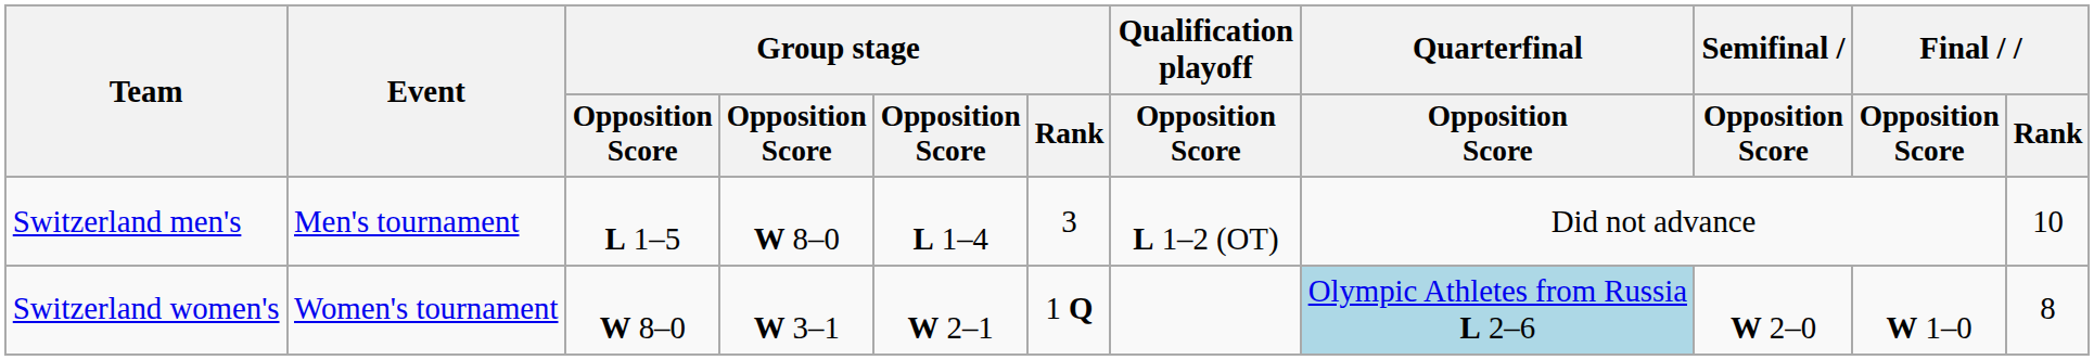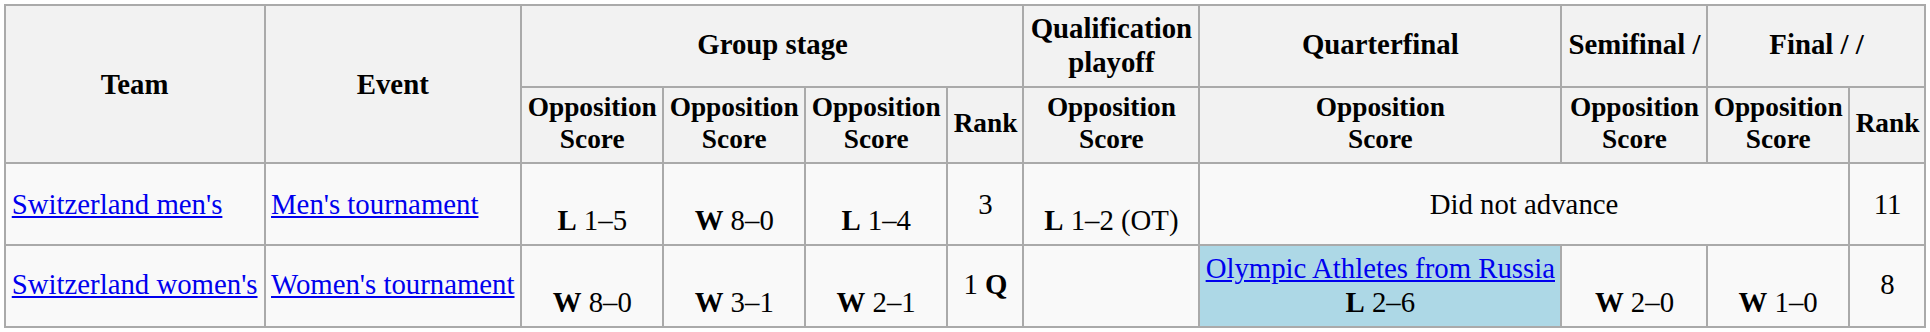 <table class="wikitable" style="font-size:90%">
 <tr>
 <th rowspan=2>Team</th>
 <th rowspan=2>Event</th>
 <th colspan=4>Group stage</th>
 <th>Qualification<br>playoff</th>
 <th>Quarterfinal</th>
 <th>Semifinal / </th>
 <th colspan=2>Final /  / </th>
 </tr>
 <tr style="font-size:95%">
 <th>Opposition<br>Score</th>
 <th>Opposition<br>Score</th>
 <th>Opposition<br>Score</th>
 <th>Rank</th>
 <th>Opposition<br>Score</th>
 <th>Opposition<br>Score</th>
 <th>Opposition<br>Score</th>
 <th>Opposition<br>Score</th>
 <th>Rank</th>
 </tr>
 <tr align=center>
 <td align=left><a href='#'>Switzerland men's</a></td>
 <td align=left><a href='#'>Men's tournament</a></td>
 <td><br> <strong>L</strong> 1–5</td>
 <td><br> <strong>W</strong> 8–0</td>
 <td><br> <strong>L</strong> 1–4</td>
 <td>3</td>
 <td><br> <strong>L</strong> 1–2 (OT)</td>
 <td colspan=3>Did not advance</td>
-<td>10</td>
+<td>11</td>
 </tr>
 <tr align=center>
 <td align=left><a href='#'>Switzerland women's</a></td>
 <td align=left><a href='#'>Women's tournament</a></td>
 <td><br> <strong>W</strong> 8–0</td>
 <td><br> <strong>W</strong> 3–1</td>
 <td><br> <strong>W</strong> 2–1</td>
 <td>1 <strong>Q</strong></td>
 <td></td>
 <td style="background: lightblue;"> <a href='#'>Olympic Athletes from Russia</a><br> <strong>L</strong> 2–6</td>
 <td><br> <strong>W</strong> 2–0</td>
 <td><br> <strong>W</strong> 1–0</td>
 <td>8</td>
 </tr>
 </table>
